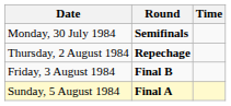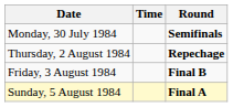 <table class="wikitable">
 <tr>
 <th>Date</th>
+<th>Time</th>
 <th>Round</th>
-<th>Time</th>
 </tr>
 <tr>
 <td>Monday, 30 July 1984</td>
+<td></td>
 <td><strong>Semifinals</strong></td>
-<td></td>
 </tr>
 <tr>
 <td>Thursday, 2 August 1984</td>
+<td></td>
 <td><strong>Repechage</strong></td>
-<td></td>
 </tr>
 <tr>
 <td>Friday, 3 August 1984</td>
+<td></td>
 <td><strong>Final B</strong></td>
-<td></td>
 </tr>
 <tr style=background:lemonchiffon>
 <td>Sunday, 5 August 1984</td>
+<td></td>
 <td><strong>Final A</strong></td>
-<td></td>
 </tr>
 </table>
